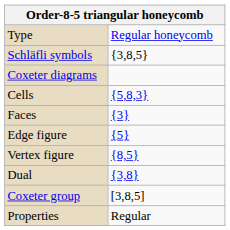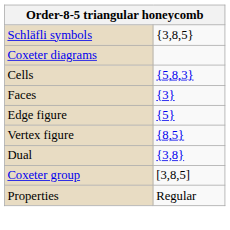 <table class="wikitable" align="right" style="margin-left:10px" width=280>
 <tr>
 <th bgcolor=#e8dcc3 colspan=2>Order-8-5 triangular honeycomb</th>
-</tr>
-<tr>
-<td bgcolor=#e8dcc3>Type</td>
-<td><a href='#'>Regular honeycomb</a></td>
 </tr>
 <tr>
 <td bgcolor=#e8dcc3><a href='#'>Schläfli symbols</a></td>
 <td>{3,8,5}</td>
 </tr>
 <tr>
 <td bgcolor=#e8dcc3><a href='#'>Coxeter diagrams</a></td>
 <td></td>
 </tr>
 <tr>
 <td bgcolor=#e8dcc3>Cells</td>
 <td><a href='#'>{5,8,3}</a></td>
 </tr>
 <tr>
 <td bgcolor=#e8dcc3>Faces</td>
 <td><a href='#'>{3}</a></td>
 </tr>
 <tr>
 <td bgcolor=#e8dcc3>Edge figure</td>
 <td><a href='#'>{5}</a></td>
 </tr>
 <tr>
 <td bgcolor=#e8dcc3>Vertex figure</td>
 <td><a href='#'>{8,5}</a> </td>
 </tr>
 <tr>
 <td bgcolor=#e8dcc3>Dual</td>
 <td><a href='#'>{3,8}</a> </td>
 </tr>
 <tr>
 <td bgcolor=#e8dcc3><a href='#'>Coxeter group</a></td>
 <td>[3,8,5]</td>
 </tr>
 <tr>
 <td bgcolor=#e8dcc3>Properties</td>
 <td>Regular</td>
 </tr>
 </table>
